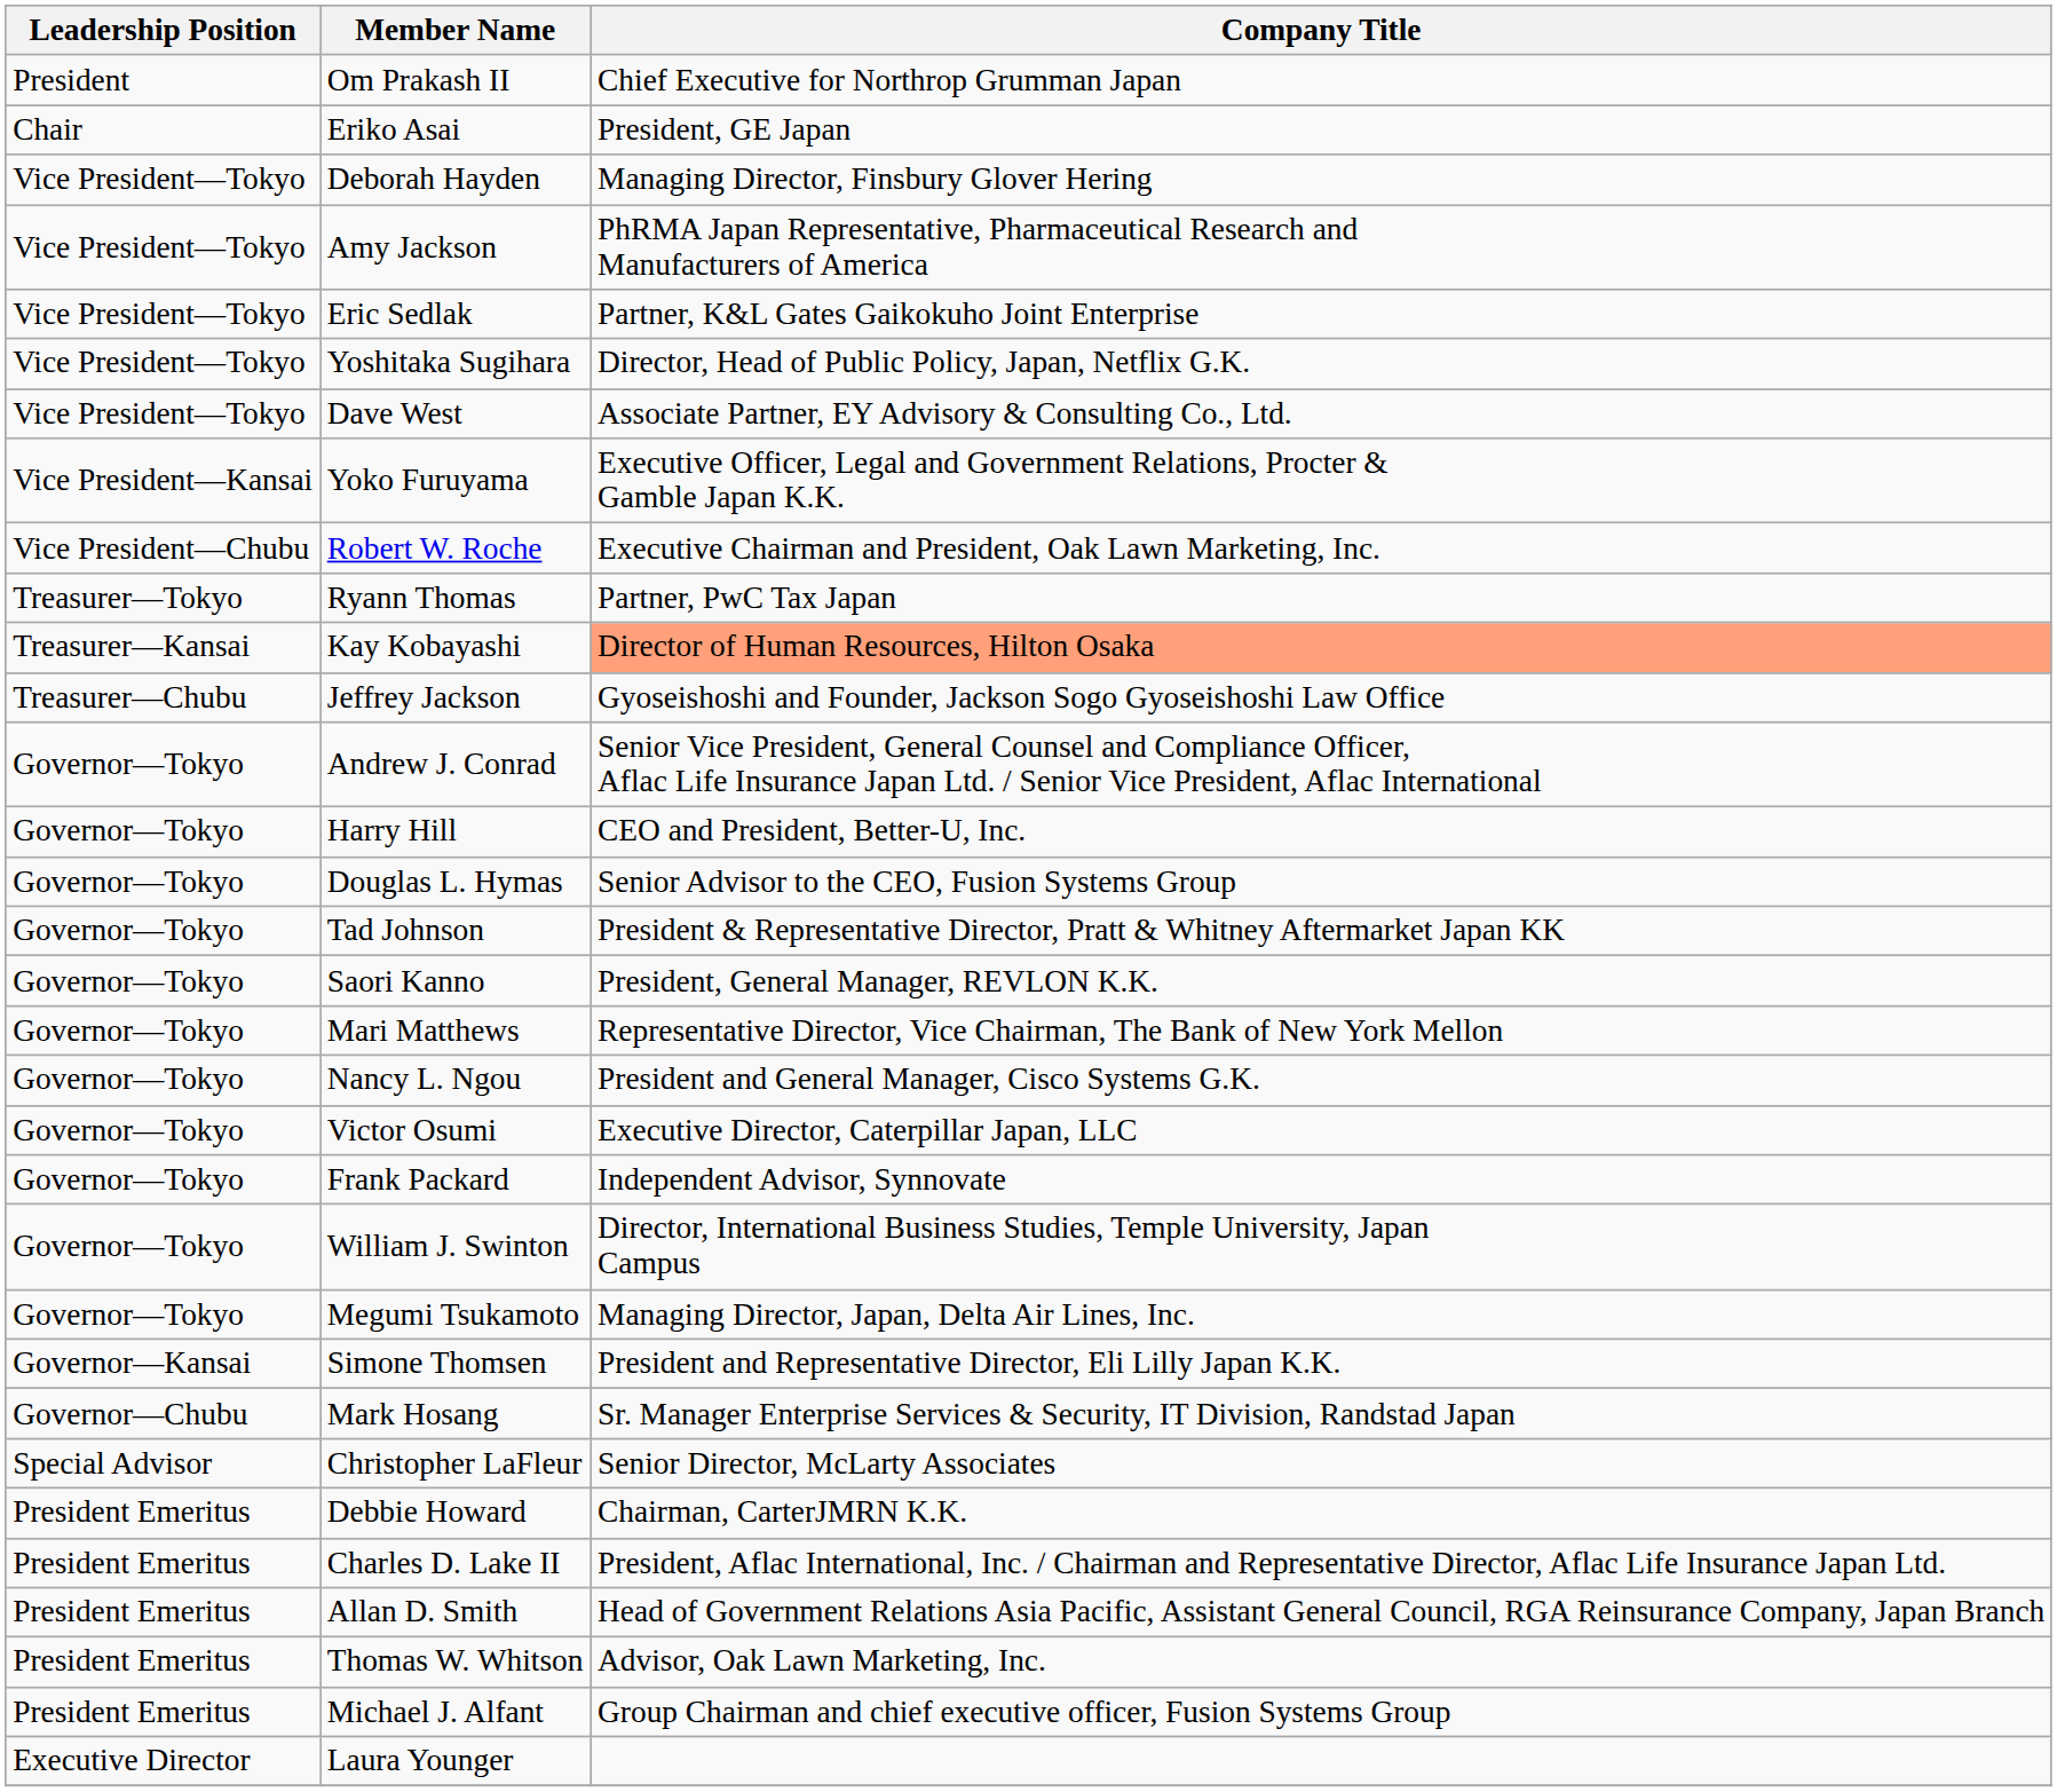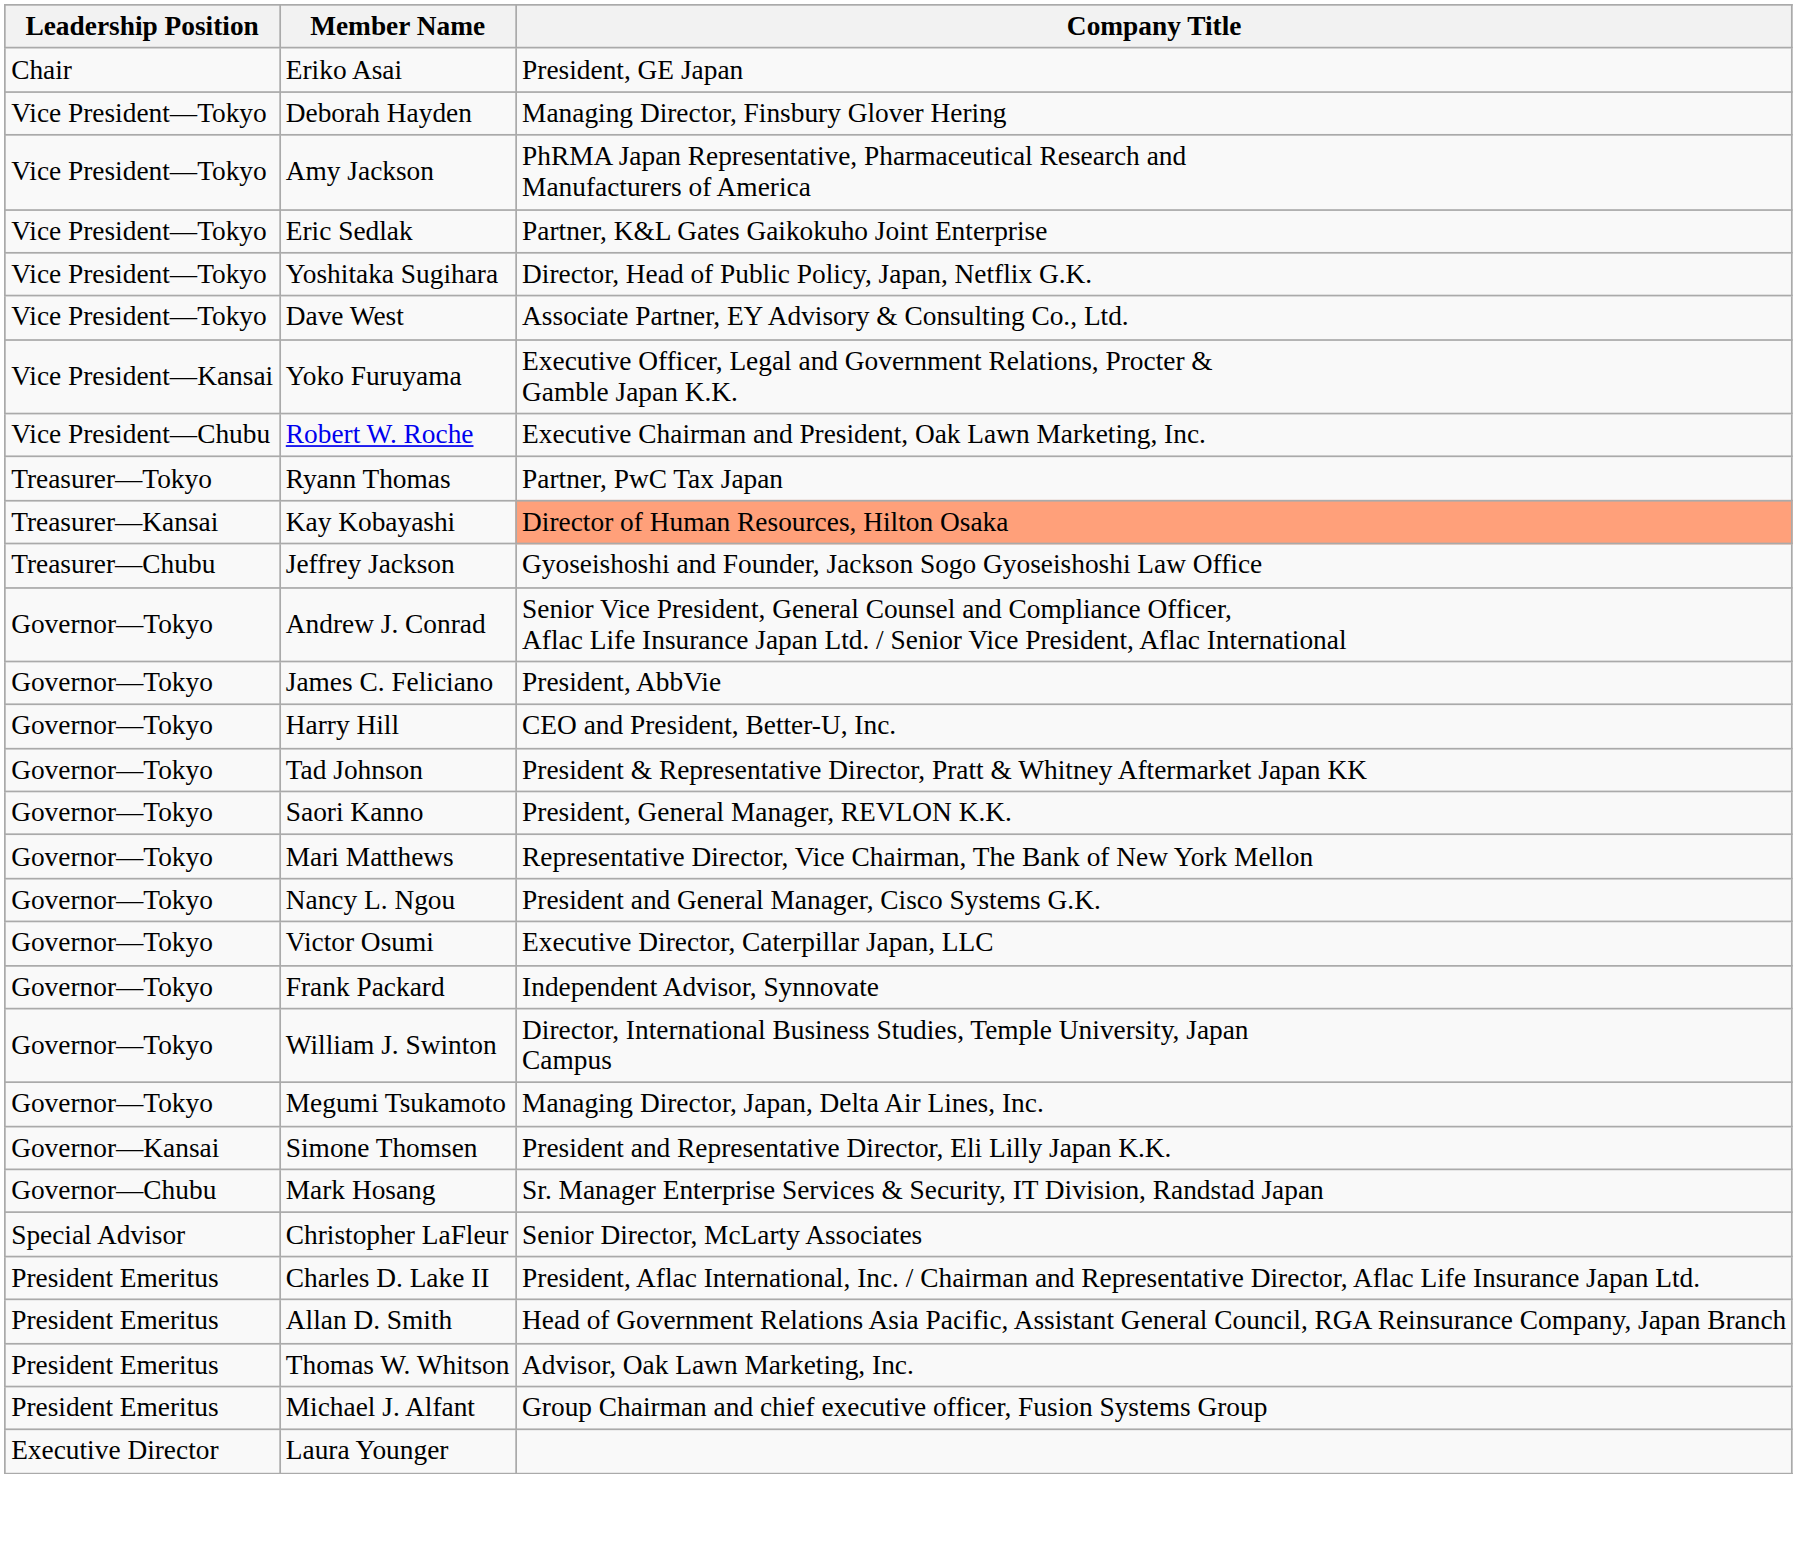 <table class="wikitable">
 <tr>
 <th>Leadership Position</th>
 <th>Member Name</th>
 <th>Company Title</th>
-</tr>
-<tr>
-<td>President</td>
-<td>Om Prakash II</td>
-<td>Chief Executive for Northrop Grumman Japan </td>
 </tr>
 <tr>
 <td>Chair</td>
 <td>Eriko Asai</td>
 <td>President, GE Japan</td>
 </tr>
 <tr>
 <td>Vice President—Tokyo</td>
 <td>Deborah Hayden</td>
 <td>Managing Director, Finsbury Glover Hering</td>
 </tr>
 <tr>
 <td>Vice President—Tokyo</td>
 <td>Amy Jackson</td>
 <td>PhRMA Japan Representative, Pharmaceutical Research and<br>Manufacturers of America</td>
 </tr>
 <tr>
 <td>Vice President—Tokyo</td>
 <td>Eric Sedlak</td>
 <td>Partner, K&L Gates Gaikokuho Joint Enterprise</td>
 </tr>
 <tr>
 <td>Vice President—Tokyo</td>
 <td>Yoshitaka Sugihara</td>
 <td>Director, Head of Public Policy, Japan, Netflix G.K.</td>
 </tr>
 <tr>
 <td>Vice President—Tokyo</td>
 <td>Dave West</td>
 <td>Associate Partner, EY Advisory & Consulting Co., Ltd.</td>
 </tr>
 <tr>
 <td>Vice President—Kansai</td>
 <td>Yoko Furuyama</td>
 <td>Executive Officer, Legal and Government Relations, Procter &<br>Gamble Japan K.K.</td>
 </tr>
 <tr>
 <td>Vice President—Chubu</td>
 <td><a href='#'>Robert W. Roche</a></td>
 <td>Executive Chairman and President, Oak Lawn Marketing, Inc.</td>
 </tr>
 <tr>
 <td>Treasurer—Tokyo</td>
 <td>Ryann Thomas</td>
 <td>Partner, PwC Tax Japan</td>
 </tr>
 <tr>
 <td>Treasurer—Kansai</td>
 <td>Kay Kobayashi</td>
 <td style="background: lightsalmon;">Director of Human Resources, Hilton Osaka</td>
 </tr>
 <tr>
 <td>Treasurer—Chubu</td>
 <td>Jeffrey Jackson</td>
 <td>Gyoseishoshi and Founder, Jackson Sogo Gyoseishoshi Law Office</td>
 </tr>
 <tr>
 <td>Governor—Tokyo</td>
 <td>Andrew J. Conrad</td>
 <td>Senior Vice President, General Counsel and Compliance Officer,<br>Aflac Life Insurance Japan Ltd. / Senior Vice President, Aflac International</td>
 </tr>
 <tr>
 <td>Governor—Tokyo</td>
-<td>Harry Hill</td>
-<td>CEO and President, Better-U, Inc.</td>
+<td>James C. Feliciano</td>
+<td>President, AbbVie</td>
 </tr>
 <tr>
 <td>Governor—Tokyo</td>
-<td>Douglas L. Hymas</td>
-<td>Senior Advisor to the CEO, Fusion Systems Group</td>
+<td>Harry Hill</td>
+<td>CEO and President, Better-U, Inc.</td>
 </tr>
 <tr>
 <td>Governor—Tokyo</td>
 <td>Tad Johnson</td>
 <td>President & Representative Director, Pratt & Whitney Aftermarket Japan KK</td>
 </tr>
 <tr>
 <td>Governor—Tokyo</td>
 <td>Saori Kanno</td>
 <td>President, General Manager, REVLON K.K.</td>
 </tr>
 <tr>
 <td>Governor—Tokyo</td>
 <td>Mari Matthews</td>
 <td>Representative Director, Vice Chairman, The Bank of New York Mellon</td>
 </tr>
 <tr>
 <td>Governor—Tokyo</td>
 <td>Nancy L. Ngou</td>
 <td>President and General Manager, Cisco Systems G.K.</td>
 </tr>
 <tr>
 <td>Governor—Tokyo</td>
 <td>Victor Osumi</td>
 <td>Executive Director, Caterpillar Japan, LLC</td>
 </tr>
 <tr>
 <td>Governor—Tokyo</td>
 <td>Frank Packard</td>
 <td>Independent Advisor, Synnovate</td>
 </tr>
 <tr>
 <td>Governor—Tokyo</td>
 <td>William J. Swinton</td>
 <td>Director, International Business Studies, Temple University, Japan<br>Campus</td>
 </tr>
 <tr>
 <td>Governor—Tokyo</td>
 <td>Megumi Tsukamoto</td>
 <td>Managing Director, Japan, Delta Air Lines, Inc.</td>
 </tr>
 <tr>
 <td>Governor—Kansai</td>
 <td>Simone Thomsen</td>
 <td>President and Representative Director, Eli Lilly Japan K.K.</td>
 </tr>
 <tr>
 <td>Governor—Chubu</td>
 <td>Mark Hosang</td>
 <td>Sr. Manager Enterprise Services & Security, IT Division, Randstad Japan</td>
 </tr>
 <tr>
 <td>Special Advisor</td>
 <td>Christopher LaFleur</td>
 <td>Senior Director, McLarty Associates</td>
 </tr>
 <tr>
 <td>President Emeritus</td>
-<td>Debbie Howard</td>
-<td>Chairman, CarterJMRN K.K.</td>
-</tr>
-<tr>
-<td>President Emeritus</td>
 <td>Charles D. Lake II</td>
 <td>President, Aflac International, Inc. / Chairman and Representative Director, Aflac Life Insurance Japan Ltd.</td>
 </tr>
 <tr>
 <td>President Emeritus</td>
 <td>Allan D. Smith</td>
 <td>Head of Government Relations Asia Pacific, Assistant General Council, RGA Reinsurance Company, Japan Branch</td>
 </tr>
 <tr>
 <td>President Emeritus</td>
 <td>Thomas W. Whitson</td>
 <td>Advisor, Oak Lawn Marketing, Inc.</td>
 </tr>
 <tr>
 <td>President Emeritus</td>
 <td>Michael J. Alfant</td>
 <td>Group Chairman and chief executive officer, Fusion Systems Group</td>
 </tr>
 <tr>
 <td>Executive Director</td>
 <td>Laura Younger</td>
 <td></td>
 </tr>
 <tr>
 </tr>
 </table>
